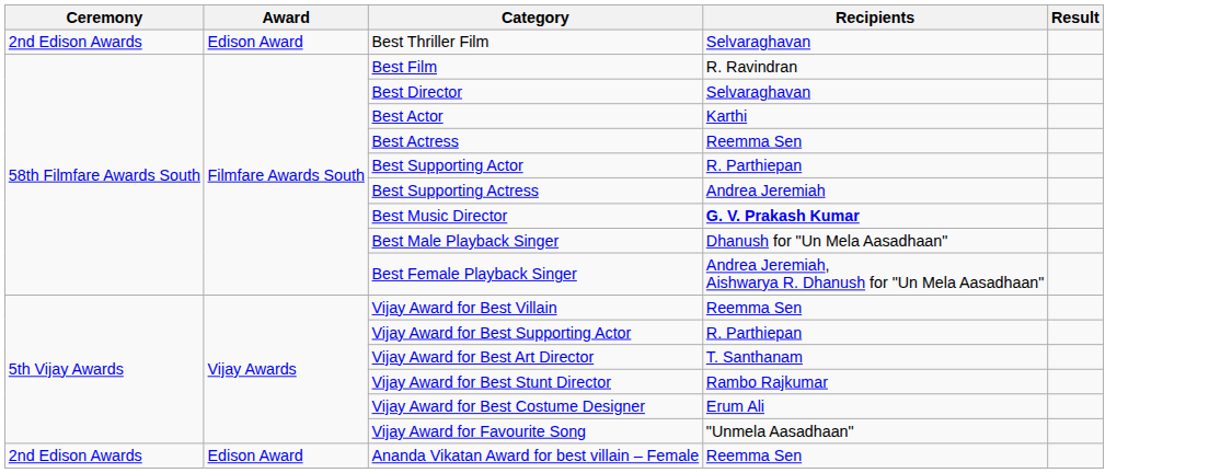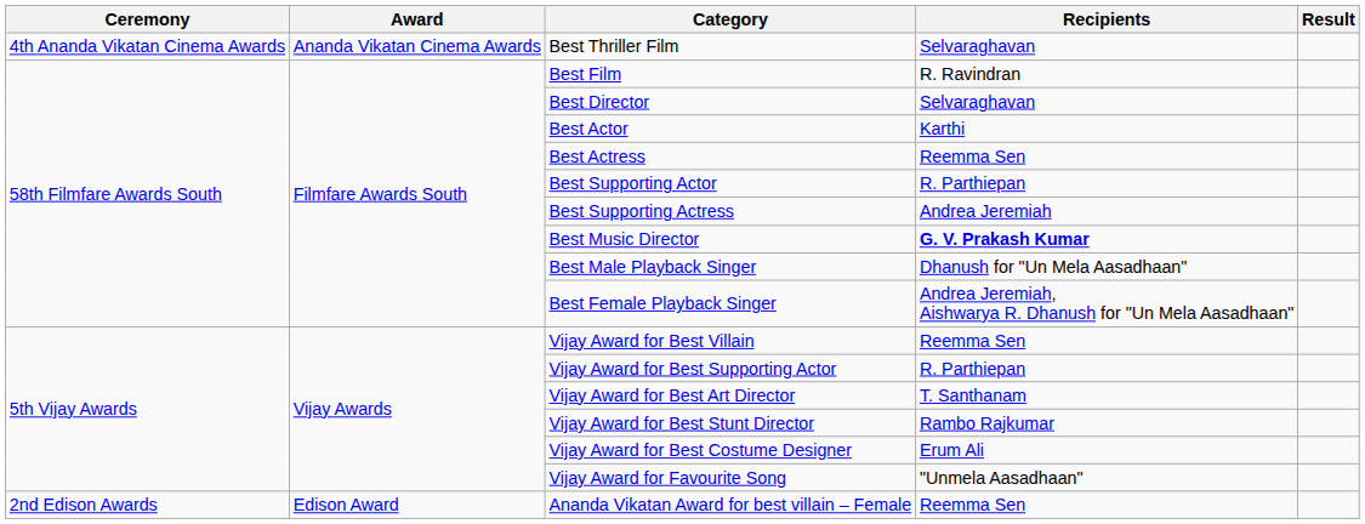 <table class="wikitable" style="font-size:95%;">
 <tr>
 <th>Ceremony</th>
 <th>Award</th>
 <th>Category</th>
 <th>Recipients</th>
 <th>Result</th>
 </tr>
 <tr>
-<td><a href='#'>2nd Edison Awards</a></td>
-<td><a href='#'>Edison Award</a></td>
+<td><a href='#'>4th Ananda Vikatan Cinema Awards</a></td>
+<td><a href='#'>Ananda Vikatan Cinema Awards</a></td>
 <td>Best Thriller Film</td>
 <td><a href='#'>Selvaraghavan</a></td>
 <td></td>
 </tr>
 <tr>
 <td rowspan="9"><a href='#'>58th Filmfare Awards South</a></td>
 <td rowspan="9"><a href='#'>Filmfare Awards South</a></td>
 <td><a href='#'>Best Film</a></td>
 <td>R. Ravindran</td>
 <td></td>
 </tr>
 <tr>
 <td><a href='#'>Best Director</a></td>
 <td><a href='#'>Selvaraghavan</a></td>
 <td></td>
 </tr>
 <tr>
 <td><a href='#'>Best Actor</a></td>
 <td><a href='#'>Karthi</a></td>
 <td></td>
 </tr>
 <tr>
 <td><a href='#'>Best Actress</a></td>
 <td><a href='#'>Reemma Sen</a></td>
 <td></td>
 </tr>
 <tr>
 <td><a href='#'>Best Supporting Actor</a></td>
 <td><a href='#'>R. Parthiepan</a></td>
 <td></td>
 </tr>
 <tr>
 <td><a href='#'>Best Supporting Actress</a></td>
 <td><a href='#'>Andrea Jeremiah</a></td>
 <td></td>
 </tr>
 <tr>
 <td><a href='#'>Best Music Director</a></td>
 <td><strong><a href='#'>G. V. Prakash Kumar</a></strong></td>
 <td></td>
 </tr>
 <tr>
 <td><a href='#'>Best Male Playback Singer</a></td>
 <td><a href='#'>Dhanush</a> for "Un Mela Aasadhaan"</td>
 <td></td>
 </tr>
 <tr>
 <td><a href='#'>Best Female Playback Singer</a></td>
 <td><a href='#'>Andrea Jeremiah</a>, <br><a href='#'>Aishwarya R. Dhanush</a> for "Un Mela Aasadhaan"</td>
 <td></td>
 </tr>
 <tr>
 <td rowspan="6"><a href='#'>5th Vijay Awards</a></td>
 <td rowspan="6"><a href='#'>Vijay Awards</a></td>
 <td><a href='#'>Vijay Award for Best Villain</a></td>
 <td><a href='#'>Reemma Sen</a></td>
 <td></td>
 </tr>
 <tr>
 <td><a href='#'>Vijay Award for Best Supporting Actor</a></td>
 <td><a href='#'>R. Parthiepan</a></td>
 <td></td>
 </tr>
 <tr>
 <td><a href='#'>Vijay Award for Best Art Director</a></td>
 <td><a href='#'>T. Santhanam</a></td>
 <td></td>
 </tr>
 <tr>
 <td><a href='#'>Vijay Award for Best Stunt Director</a></td>
 <td><a href='#'>Rambo Rajkumar</a></td>
 <td></td>
 </tr>
 <tr>
 <td><a href='#'>Vijay Award for Best Costume Designer</a></td>
 <td><a href='#'>Erum Ali</a></td>
 <td></td>
 </tr>
 <tr>
 <td><a href='#'>Vijay Award for Favourite Song</a></td>
 <td>"Unmela Aasadhaan"</td>
 <td></td>
 </tr>
 <tr>
 <td><a href='#'>2nd Edison Awards</a></td>
 <td><a href='#'>Edison Award</a></td>
 <td><a href='#'>Ananda Vikatan Award for best villain – Female</a></td>
 <td><a href='#'>Reemma Sen</a></td>
 <td></td>
 </tr>
 </table>
